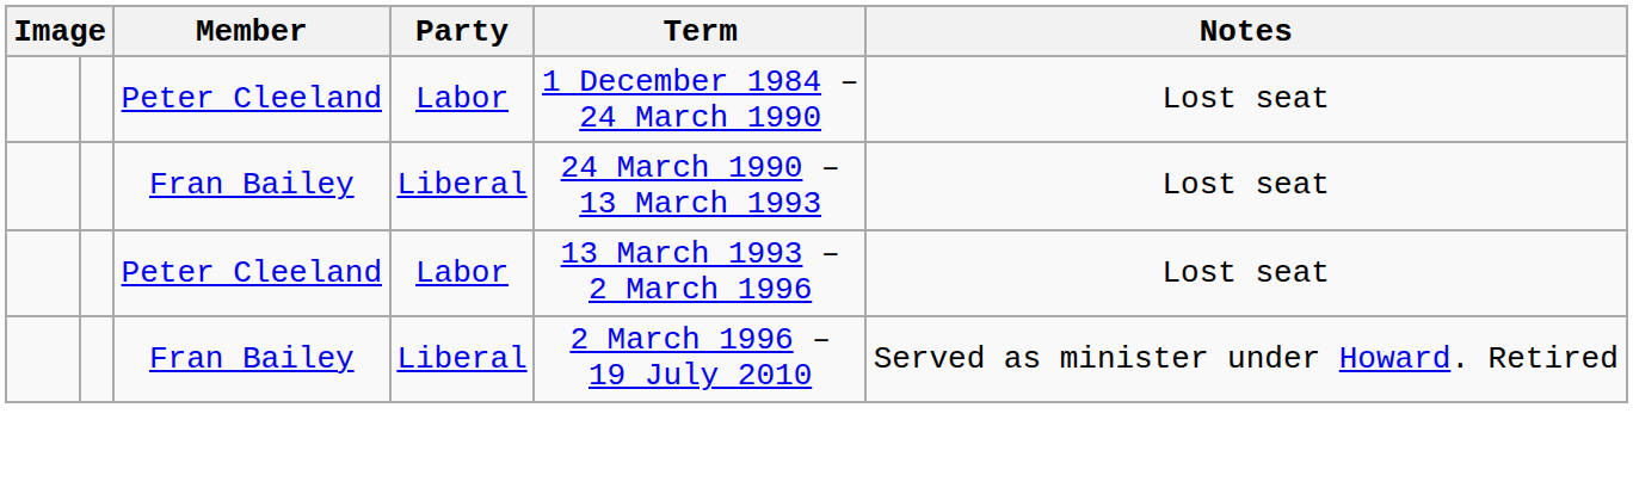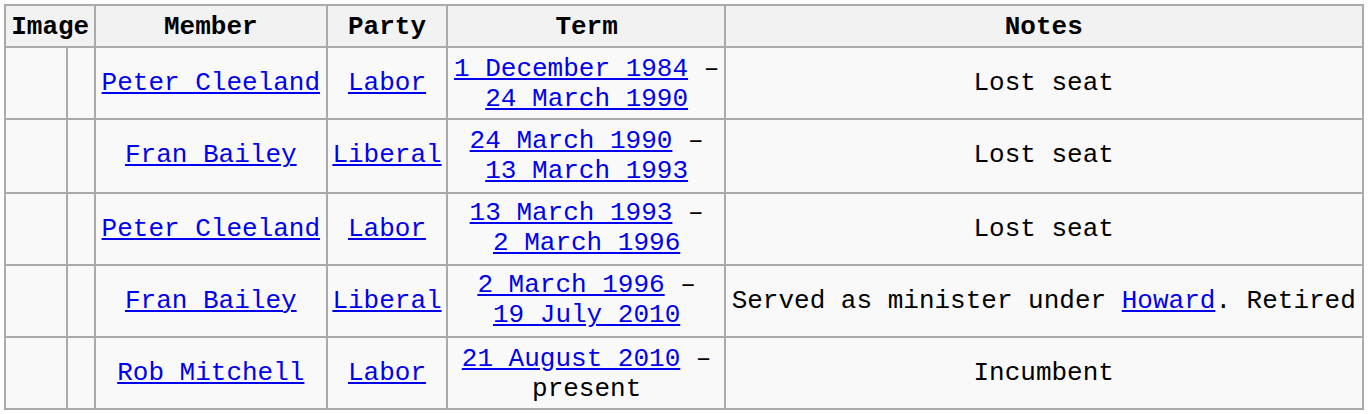 <table class=wikitable style="text-align:center">
 <tr>
 <th colspan=2>Image</th>
 <th>Member</th>
 <th>Party</th>
 <th>Term</th>
 <th>Notes</th>
 </tr>
 <tr>
 <td> </td>
 <td></td>
 <td><a href='#'>Peter Cleeland</a><br></td>
 <td><a href='#'>Labor</a></td>
 <td nowrap><a href='#'>1 December 1984</a> –<br><a href='#'>24 March 1990</a></td>
 <td>Lost seat</td>
 </tr>
 <tr>
 <td> </td>
 <td></td>
 <td><a href='#'>Fran Bailey</a><br></td>
 <td><a href='#'>Liberal</a></td>
 <td nowrap><a href='#'>24 March 1990</a> –<br><a href='#'>13 March 1993</a></td>
 <td>Lost seat</td>
 </tr>
 <tr>
 <td> </td>
 <td></td>
 <td><a href='#'>Peter Cleeland</a><br></td>
 <td><a href='#'>Labor</a></td>
 <td nowrap><a href='#'>13 March 1993</a> –<br><a href='#'>2 March 1996</a></td>
 <td>Lost seat</td>
 </tr>
 <tr>
 <td> </td>
 <td></td>
 <td><a href='#'>Fran Bailey</a><br></td>
 <td><a href='#'>Liberal</a></td>
 <td nowrap><a href='#'>2 March 1996</a> –<br><a href='#'>19 July 2010</a></td>
 <td>Served as minister under <a href='#'>Howard</a>. Retired</td>
 </tr>
+<tr>
+<td> </td>
+<td></td>
+<td><a href='#'>Rob Mitchell</a><br></td>
+<td><a href='#'>Labor</a></td>
+<td nowrap><a href='#'>21 August 2010</a> –<br>present</td>
+<td>Incumbent</td>
+</tr>
 </table>
